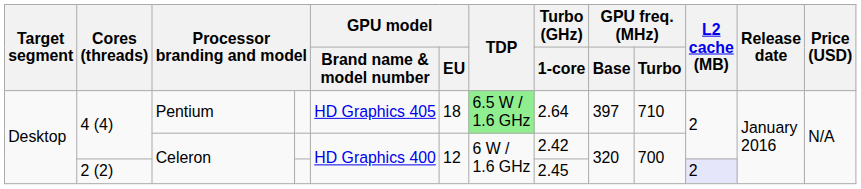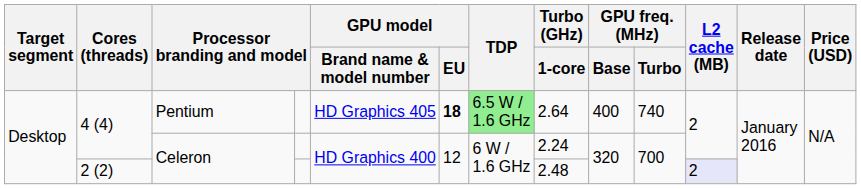 <table class="wikitable">
 <tr>
 <th rowspan=2>Target<br>segment</th>
 <th rowspan=2>Cores<br>(threads)</th>
 <th colspan=2 rowspan="2">Processor<br>branding and model</th>
 <th colspan="2">GPU model</th>
 <th rowspan=2>TDP</th>
 <th>Turbo<br>(GHz)</th>
 <th colspan=2>GPU freq.<br>(MHz)</th>
 <th rowspan=2><a href='#'>L2<br>cache</a><br>(MB)</th>
 <th rowspan=2>Release<br>date</th>
 <th rowspan=2>Price<br>(USD)</th>
 </tr>
 <tr>
 <th>Brand name &<br>model number</th>
 <th>EU</th>
 <th>1-core</th>
 <th>Base</th>
 <th>Turbo</th>
 </tr>
 <tr>
 <td rowspan="3">Desktop</td>
 <td rowspan="2">4 (4)</td>
 <td rowspan="1">Pentium</td>
 <td></td>
 <td rowspan="1"><a href='#'>HD Graphics 405</a></td>
-<td rowspan="1">18</td>
+<td rowspan="1"><strong>18</strong></td>
 <td rowspan="1" style="background: lightgreen;">6.5 W /<br> 1.6 GHz</td>
 <td rowspan="1">2.64</td>
-<td rowspan="1">397</td>
-<td rowspan="1">710</td>
+<td rowspan="1">400</td>
+<td rowspan="1">740</td>
 <td rowspan="2">2</td>
 <td rowspan="3">January<br>2016</td>
 <td rowspan="3">N/A</td>
 </tr>
 <tr>
 <td rowspan="2">Celeron</td>
 <td></td>
 <td rowspan="2"><a href='#'>HD Graphics 400</a></td>
 <td rowspan="2">12</td>
 <td rowspan="2">6 W /<br> 1.6 GHz</td>
-<td rowspan="1">2.42</td>
+<td rowspan="1">2.24</td>
 <td rowspan="2">320</td>
 <td rowspan="2">700</td>
 </tr>
 <tr>
 <td rowspan="1">2 (2)</td>
 <td></td>
-<td rowspan="1">2.45</td>
+<td rowspan="1">2.48</td>
 <td rowspan="1" style="background: lavender;">2<br></td>
 </tr>
 </table>
